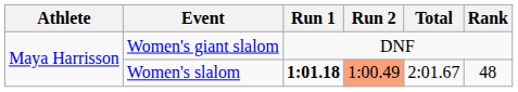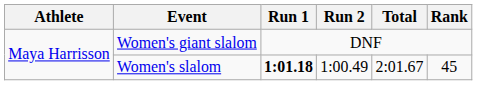 <table class="wikitable">
 <tr>
 <th>Athlete</th>
 <th>Event</th>
 <th>Run 1</th>
 <th>Run 2</th>
 <th>Total</th>
 <th>Rank</th>
 </tr>
 <tr>
 <td rowspan=2><a href='#'>Maya Harrisson</a></td>
 <td><a href='#'>Women's giant slalom</a></td>
 <td align="center" colspan=4>DNF</td>
 </tr>
 <tr>
 <td><a href='#'>Women's slalom</a></td>
 <td align="center"><strong>1:01.18</strong></td>
-<td align="center" style="background: lightsalmon;">1:00.49</td>
+<td align="center">1:00.49</td>
 <td align="center">2:01.67</td>
-<td align="center">48</td>
+<td align="center">45</td>
 </tr>
 </table>
